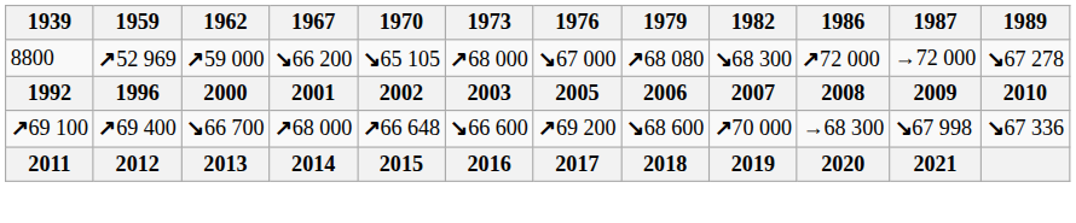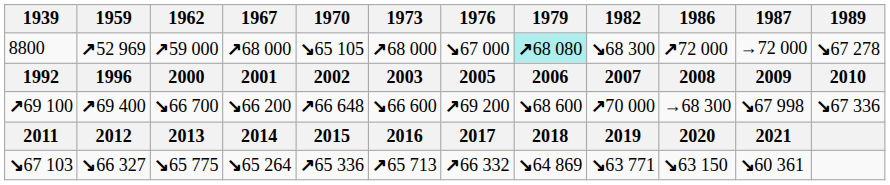 <table class="wikitable">
 <tr>
 <th>1939</th>
 <th>1959</th>
 <th>1962</th>
 <th>1967</th>
 <th>1970</th>
 <th>1973</th>
 <th>1976</th>
 <th>1979</th>
 <th>1982</th>
 <th>1986</th>
 <th>1987</th>
 <th>1989</th>
 </tr>
 <tr>
 <td>8800</td>
 <td><strong>↗</strong>52 969</td>
 <td><strong>↗</strong>59 000</td>
-<td><strong>↘</strong>66 200</td>
+<td><strong>↗</strong>68 000</td>
 <td><strong>↘</strong>65 105</td>
 <td><strong>↗</strong>68 000</td>
 <td><strong>↘</strong>67 000</td>
-<td><strong>↗</strong>68 080</td>
+<td style="background: paleturquoise;"><strong>↗</strong>68 080</td>
 <td><strong>↘</strong>68 300</td>
 <td><strong>↗</strong>72 000</td>
 <td>→72 000</td>
 <td><strong>↘</strong>67 278</td>
 </tr>
 <tr>
 <th>1992</th>
 <th>1996</th>
 <th>2000</th>
 <th>2001</th>
 <th>2002</th>
 <th>2003</th>
 <th>2005</th>
 <th>2006</th>
 <th>2007</th>
 <th>2008</th>
 <th>2009</th>
 <th>2010</th>
 </tr>
 <tr>
 <td><strong>↗</strong>69 100</td>
 <td><strong>↗</strong>69 400</td>
 <td><strong>↘</strong>66 700</td>
-<td><strong>↗</strong>68 000</td>
+<td><strong>↘</strong>66 200</td>
 <td><strong>↗</strong>66 648</td>
 <td><strong>↘</strong>66 600</td>
 <td><strong>↗</strong>69 200</td>
 <td><strong>↘</strong>68 600</td>
 <td><strong>↗</strong>70 000</td>
 <td>→68 300</td>
 <td><strong>↘</strong>67 998</td>
 <td><strong>↘</strong>67 336</td>
 </tr>
 <tr>
 <th>2011</th>
 <th>2012</th>
 <th>2013</th>
 <th>2014</th>
 <th>2015</th>
 <th>2016</th>
 <th>2017</th>
 <th>2018</th>
 <th>2019</th>
 <th>2020</th>
 <th>2021</th>
 <th></th>
 </tr>
+<tr>
+<td><strong>↘</strong>67 103</td>
+<td><strong>↘</strong>66 327</td>
+<td><strong>↘</strong>65 775</td>
+<td><strong>↘</strong>65 264</td>
+<td><strong>↗</strong>65 336</td>
+<td><strong>↗</strong>65 713</td>
+<td><strong>↗</strong>66 332</td>
+<td><strong>↘</strong>64 869</td>
+<td><strong>↘</strong>63 771</td>
+<td><strong>↘</strong>63 150</td>
+<td><strong>↘</strong>60 361</td>
+<td></td>
+</tr>
 </table>
